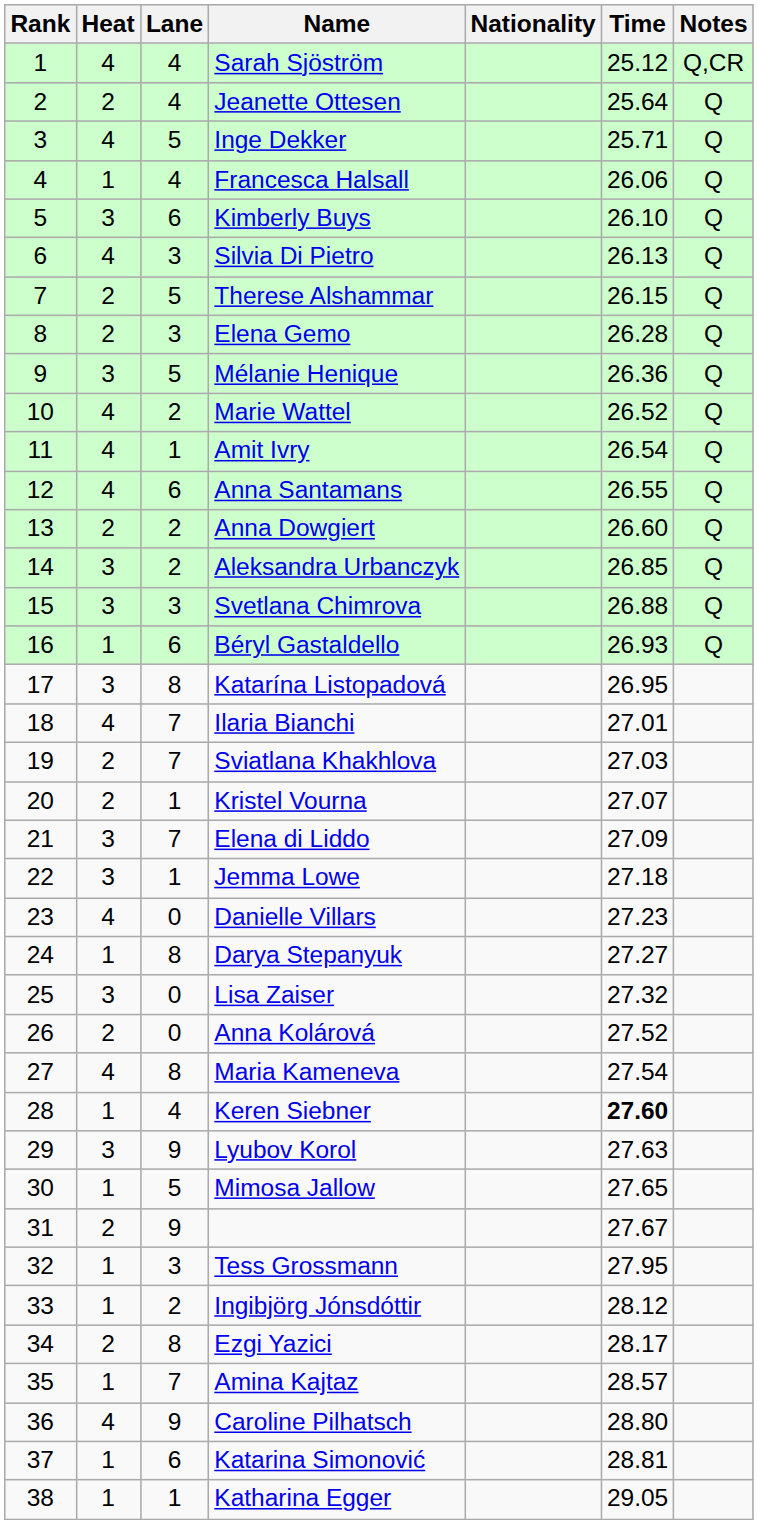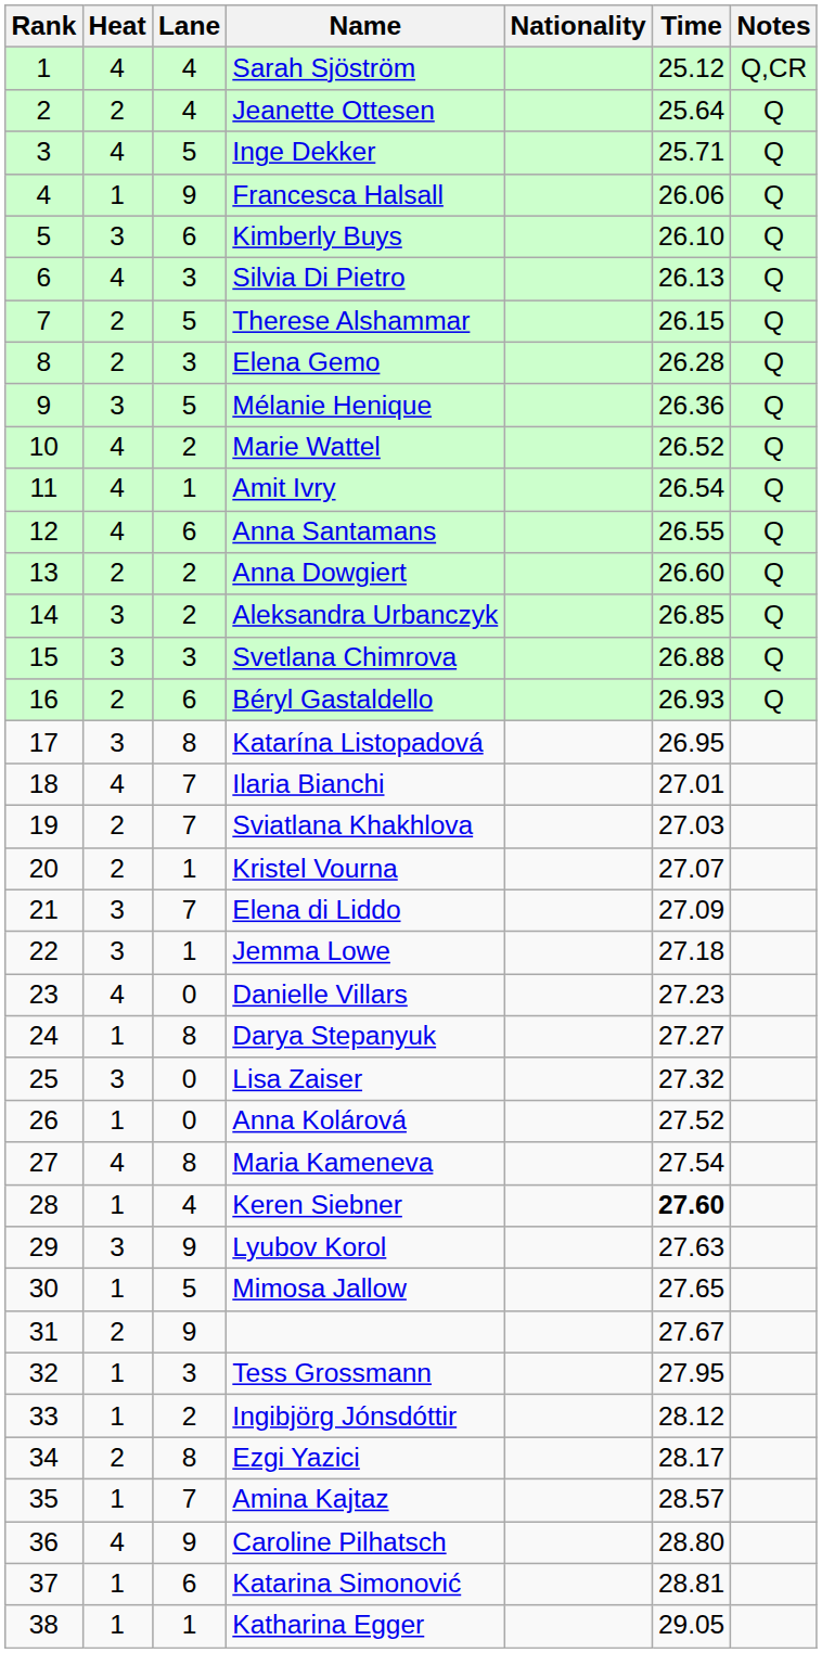 <table class="wikitable sortable" style="text-align:center">
 <tr>
 <th>Rank</th>
 <th>Heat</th>
 <th>Lane</th>
 <th>Name</th>
 <th>Nationality</th>
 <th>Time</th>
 <th>Notes</th>
 </tr>
 <tr bgcolor=ccffcc>
 <td>1</td>
 <td>4</td>
 <td>4</td>
 <td align=left><a href='#'>Sarah Sjöström</a></td>
 <td align=left></td>
 <td>25.12</td>
 <td>Q,CR</td>
 </tr>
 <tr bgcolor=ccffcc>
 <td>2</td>
 <td>2</td>
 <td>4</td>
 <td align=left><a href='#'>Jeanette Ottesen</a></td>
 <td align=left></td>
 <td>25.64</td>
 <td>Q</td>
 </tr>
 <tr bgcolor=ccffcc>
 <td>3</td>
 <td>4</td>
 <td>5</td>
 <td align=left><a href='#'>Inge Dekker</a></td>
 <td align=left></td>
 <td>25.71</td>
 <td>Q</td>
 </tr>
 <tr bgcolor=ccffcc>
 <td>4</td>
 <td>1</td>
-<td>4</td>
+<td>9</td>
 <td align=left><a href='#'>Francesca Halsall</a></td>
 <td align=left></td>
 <td>26.06</td>
 <td>Q</td>
 </tr>
 <tr bgcolor=ccffcc>
 <td>5</td>
 <td>3</td>
 <td>6</td>
 <td align=left><a href='#'>Kimberly Buys</a></td>
 <td align=left></td>
 <td>26.10</td>
 <td>Q</td>
 </tr>
 <tr bgcolor=ccffcc>
 <td>6</td>
 <td>4</td>
 <td>3</td>
 <td align=left><a href='#'>Silvia Di Pietro</a></td>
 <td align=left></td>
 <td>26.13</td>
 <td>Q</td>
 </tr>
 <tr bgcolor=ccffcc>
 <td>7</td>
 <td>2</td>
 <td>5</td>
 <td align=left><a href='#'>Therese Alshammar</a></td>
 <td align=left></td>
 <td>26.15</td>
 <td>Q</td>
 </tr>
 <tr bgcolor=ccffcc>
 <td>8</td>
 <td>2</td>
 <td>3</td>
 <td align=left><a href='#'>Elena Gemo</a></td>
 <td align=left></td>
 <td>26.28</td>
 <td>Q</td>
 </tr>
 <tr bgcolor=ccffcc>
 <td>9</td>
 <td>3</td>
 <td>5</td>
 <td align=left><a href='#'>Mélanie Henique</a></td>
 <td align=left></td>
 <td>26.36</td>
 <td>Q</td>
 </tr>
 <tr bgcolor=ccffcc>
 <td>10</td>
 <td>4</td>
 <td>2</td>
 <td align=left><a href='#'>Marie Wattel</a></td>
 <td align=left></td>
 <td>26.52</td>
 <td>Q</td>
 </tr>
 <tr bgcolor=ccffcc>
 <td>11</td>
 <td>4</td>
 <td>1</td>
 <td align=left><a href='#'>Amit Ivry</a></td>
 <td align=left></td>
 <td>26.54</td>
 <td>Q</td>
 </tr>
 <tr bgcolor=ccffcc>
 <td>12</td>
 <td>4</td>
 <td>6</td>
 <td align=left><a href='#'>Anna Santamans</a></td>
 <td align=left></td>
 <td>26.55</td>
 <td>Q</td>
 </tr>
 <tr bgcolor=ccffcc>
 <td>13</td>
 <td>2</td>
 <td>2</td>
 <td align=left><a href='#'>Anna Dowgiert</a></td>
 <td align=left></td>
 <td>26.60</td>
 <td>Q</td>
 </tr>
 <tr bgcolor=ccffcc>
 <td>14</td>
 <td>3</td>
 <td>2</td>
 <td align=left><a href='#'>Aleksandra Urbanczyk</a></td>
 <td align=left></td>
 <td>26.85</td>
 <td>Q</td>
 </tr>
 <tr bgcolor=ccffcc>
 <td>15</td>
 <td>3</td>
 <td>3</td>
 <td align=left><a href='#'>Svetlana Chimrova</a></td>
 <td align=left></td>
 <td>26.88</td>
 <td>Q</td>
 </tr>
 <tr bgcolor=ccffcc>
 <td>16</td>
-<td>1</td>
+<td>2</td>
 <td>6</td>
 <td align=left><a href='#'>Béryl Gastaldello</a></td>
 <td align=left></td>
 <td>26.93</td>
 <td>Q</td>
 </tr>
 <tr>
 <td>17</td>
 <td>3</td>
 <td>8</td>
 <td align=left><a href='#'>Katarína Listopadová</a></td>
 <td align=left></td>
 <td>26.95</td>
 <td></td>
 </tr>
 <tr>
 <td>18</td>
 <td>4</td>
 <td>7</td>
 <td align=left><a href='#'>Ilaria Bianchi</a></td>
 <td align=left></td>
 <td>27.01</td>
 <td></td>
 </tr>
 <tr>
 <td>19</td>
 <td>2</td>
 <td>7</td>
 <td align=left><a href='#'>Sviatlana Khakhlova</a></td>
 <td align=left></td>
 <td>27.03</td>
 <td></td>
 </tr>
 <tr>
 <td>20</td>
 <td>2</td>
 <td>1</td>
 <td align=left><a href='#'>Kristel Vourna</a></td>
 <td align=left></td>
 <td>27.07</td>
 <td></td>
 </tr>
 <tr>
 <td>21</td>
 <td>3</td>
 <td>7</td>
 <td align=left><a href='#'>Elena di Liddo</a></td>
 <td align=left></td>
 <td>27.09</td>
 <td></td>
 </tr>
 <tr>
 <td>22</td>
 <td>3</td>
 <td>1</td>
 <td align=left><a href='#'>Jemma Lowe</a></td>
 <td align=left></td>
 <td>27.18</td>
 <td></td>
 </tr>
 <tr>
 <td>23</td>
 <td>4</td>
 <td>0</td>
 <td align=left><a href='#'>Danielle Villars</a></td>
 <td align=left></td>
 <td>27.23</td>
 <td></td>
 </tr>
 <tr>
 <td>24</td>
 <td>1</td>
 <td>8</td>
 <td align=left><a href='#'>Darya Stepanyuk</a></td>
 <td align=left></td>
 <td>27.27</td>
 <td></td>
 </tr>
 <tr>
 <td>25</td>
 <td>3</td>
 <td>0</td>
 <td align=left><a href='#'>Lisa Zaiser</a></td>
 <td align=left></td>
 <td>27.32</td>
 <td></td>
 </tr>
 <tr>
 <td>26</td>
-<td>2</td>
+<td>1</td>
 <td>0</td>
 <td align=left><a href='#'>Anna Kolárová</a></td>
 <td align=left></td>
 <td>27.52</td>
 <td></td>
 </tr>
 <tr>
 <td>27</td>
 <td>4</td>
 <td>8</td>
 <td align=left><a href='#'>Maria Kameneva</a></td>
 <td align=left></td>
 <td>27.54</td>
 <td></td>
 </tr>
 <tr>
 <td>28</td>
 <td>1</td>
 <td>4</td>
 <td align=left><a href='#'>Keren Siebner</a></td>
 <td align=left></td>
 <td><strong>27.60</strong></td>
 <td></td>
 </tr>
 <tr>
 <td>29</td>
 <td>3</td>
 <td>9</td>
 <td align=left><a href='#'>Lyubov Korol</a></td>
 <td align=left></td>
 <td>27.63</td>
 <td></td>
 </tr>
 <tr>
 <td>30</td>
 <td>1</td>
 <td>5</td>
 <td align=left><a href='#'>Mimosa Jallow</a></td>
 <td align=left></td>
 <td>27.65</td>
 <td></td>
 </tr>
 <tr>
 <td>31</td>
 <td>2</td>
 <td>9</td>
 <td align=left></td>
 <td align=left></td>
 <td>27.67</td>
 <td></td>
 </tr>
 <tr>
 <td>32</td>
 <td>1</td>
 <td>3</td>
 <td align=left><a href='#'>Tess Grossmann</a></td>
 <td align=left></td>
 <td>27.95</td>
 <td></td>
 </tr>
 <tr>
 <td>33</td>
 <td>1</td>
 <td>2</td>
 <td align=left><a href='#'>Ingibjörg Jónsdóttir</a></td>
 <td align=left></td>
 <td>28.12</td>
 <td></td>
 </tr>
 <tr>
 <td>34</td>
 <td>2</td>
 <td>8</td>
 <td align=left><a href='#'>Ezgi Yazici</a></td>
 <td align=left></td>
 <td>28.17</td>
 <td></td>
 </tr>
 <tr>
 <td>35</td>
 <td>1</td>
 <td>7</td>
 <td align=left><a href='#'>Amina Kajtaz</a></td>
 <td align=left></td>
 <td>28.57</td>
 <td></td>
 </tr>
 <tr>
 <td>36</td>
 <td>4</td>
 <td>9</td>
 <td align=left><a href='#'>Caroline Pilhatsch</a></td>
 <td align=left></td>
 <td>28.80</td>
 <td></td>
 </tr>
 <tr>
 <td>37</td>
 <td>1</td>
 <td>6</td>
 <td align=left><a href='#'>Katarina Simonović</a></td>
 <td align=left></td>
 <td>28.81</td>
 <td></td>
 </tr>
 <tr>
 <td>38</td>
 <td>1</td>
 <td>1</td>
 <td align=left><a href='#'>Katharina Egger</a></td>
 <td align=left></td>
 <td>29.05</td>
 <td></td>
 </tr>
 </table>
